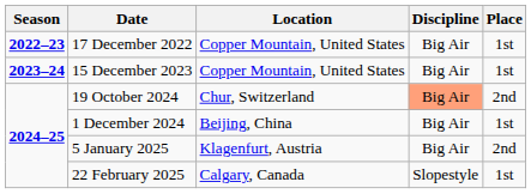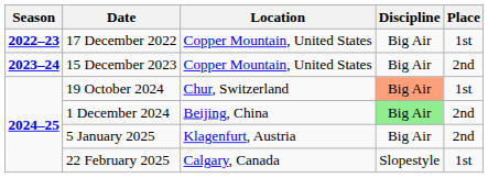 <table class="wikitable"  style="text-align:center; font-size:95%;">
 <tr>
 <th>Season</th>
 <th>Date</th>
 <th>Location</th>
 <th>Discipline</th>
 <th>Place</th>
 </tr>
 <tr>
 <td align=center><strong><a href='#'>2022–23</a></strong></td>
 <td align=left>17 December 2022</td>
 <td align=left><a href='#'>Copper Mountain</a>, United States</td>
 <td>Big Air</td>
 <td>1st</td>
 </tr>
 <tr>
 <td align=center><strong><a href='#'>2023–24</a></strong></td>
 <td align=left>15 December 2023</td>
 <td align=left><a href='#'>Copper Mountain</a>, United States</td>
 <td>Big Air</td>
-<td>1st</td>
+<td>2nd</td>
 </tr>
 <tr>
 <td rowspan=4 align=center><strong><a href='#'>2024–25</a></strong></td>
 <td align=left>19 October 2024</td>
 <td align=left><a href='#'>Chur</a>, Switzerland</td>
 <td style="background: lightsalmon;">Big Air</td>
-<td>2nd</td>
+<td>1st</td>
 </tr>
 <tr>
 <td align=left>1 December 2024</td>
 <td align=left><a href='#'>Beijing</a>, China</td>
-<td>Big Air</td>
-<td>1st</td>
+<td style="background: lightgreen;">Big Air</td>
+<td>2nd</td>
 </tr>
 <tr>
 <td align=left>5 January 2025</td>
 <td align=left><a href='#'>Klagenfurt</a>, Austria</td>
 <td>Big Air</td>
 <td>2nd</td>
 </tr>
 <tr>
 <td align=left>22 February 2025</td>
 <td align=left><a href='#'>Calgary</a>, Canada</td>
 <td>Slopestyle</td>
 <td>1st</td>
 </tr>
 </table>
